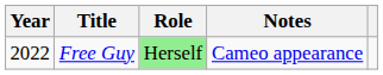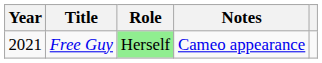 <table class="wikitable">
 <tr>
 <th>Year</th>
 <th>Title</th>
 <th>Role</th>
 <th>Notes</th>
 <th></th>
 </tr>
 <tr>
-<td>2022</td>
+<td>2021</td>
 <td><em><a href='#'>Free Guy</a></em></td>
 <td style="background: lightgreen;">Herself</td>
 <td><a href='#'>Cameo appearance</a></td>
 <td align="center"></td>
 </tr>
 </table>
